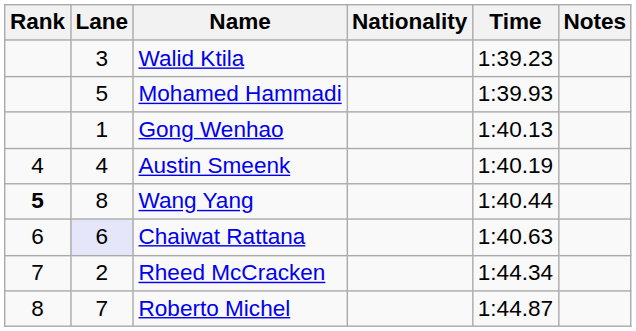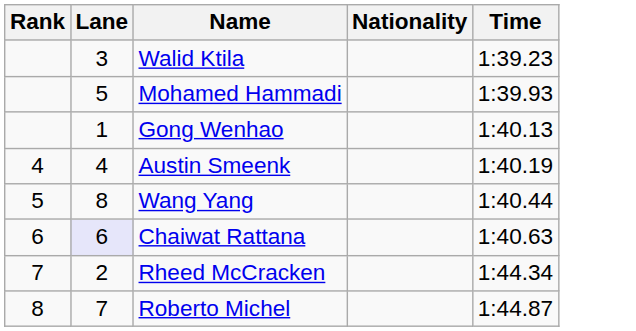 <table class="wikitable sortable" style="text-align:center">
 <tr>
 <th>Rank</th>
 <th>Lane</th>
 <th>Name</th>
 <th>Nationality</th>
 <th>Time</th>
-<th>Notes</th>
 </tr>
 <tr>
 <td></td>
 <td>3</td>
 <td align=left><a href='#'>Walid Ktila</a></td>
 <td align=left></td>
 <td>1:39.23</td>
-<td></td>
 </tr>
 <tr>
 <td></td>
 <td>5</td>
 <td align=left><a href='#'>Mohamed Hammadi</a></td>
 <td align=left></td>
 <td>1:39.93</td>
-<td></td>
 </tr>
 <tr>
 <td></td>
 <td>1</td>
 <td align=left><a href='#'>Gong Wenhao</a></td>
 <td align=left></td>
 <td>1:40.13</td>
-<td></td>
 </tr>
 <tr>
 <td>4</td>
 <td>4</td>
 <td align=left><a href='#'>Austin Smeenk</a></td>
 <td align=left></td>
 <td>1:40.19</td>
-<td></td>
 </tr>
 <tr>
-<td><strong>5</strong></td>
+<td>5</td>
 <td>8</td>
 <td align=left><a href='#'>Wang Yang</a></td>
 <td align=left></td>
 <td>1:40.44</td>
-<td></td>
 </tr>
 <tr>
 <td>6</td>
 <td style="background: lavender;">6</td>
 <td align=left><a href='#'>Chaiwat Rattana</a></td>
 <td align=left></td>
 <td>1:40.63</td>
-<td></td>
 </tr>
 <tr>
 <td>7</td>
 <td>2</td>
 <td align=left><a href='#'>Rheed McCracken</a></td>
 <td align=left></td>
 <td>1:44.34</td>
-<td></td>
 </tr>
 <tr>
 <td>8</td>
 <td>7</td>
 <td align=left><a href='#'>Roberto Michel</a></td>
 <td align=left></td>
 <td>1:44.87</td>
-<td></td>
 </tr>
 </table>
